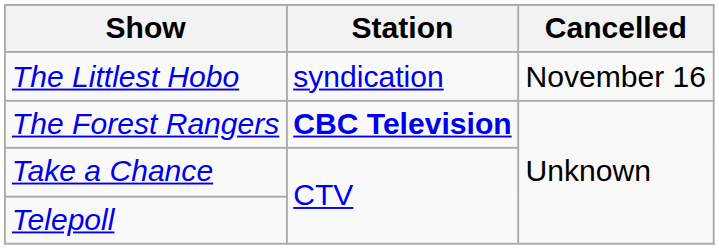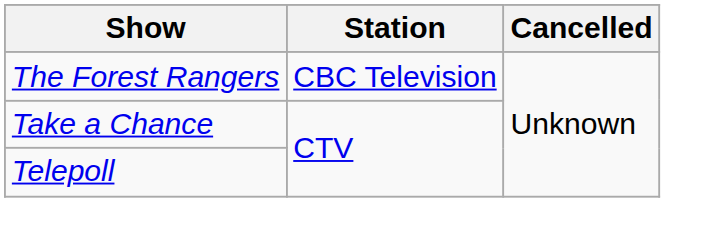 <table class="wikitable">
 <tr>
 <th>Show</th>
 <th>Station</th>
 <th>Cancelled</th>
 </tr>
 <tr>
-<td><em><a href='#'>The Littlest Hobo</a></em></td>
-<td><a href='#'>syndication</a></td>
-<td>November 16</td>
-</tr>
-<tr>
 <td><em><a href='#'>The Forest Rangers</a></em></td>
-<td><strong><a href='#'>CBC Television</a></strong></td>
+<td><a href='#'>CBC Television</a></td>
 <td rowspan="3">Unknown</td>
 </tr>
 <tr>
 <td><em><a href='#'>Take a Chance</a></em></td>
 <td rowspan="2"><a href='#'>CTV</a></td>
 </tr>
 <tr>
 <td><em><a href='#'>Telepoll</a></em></td>
 </tr>
 </table>
